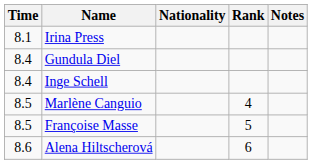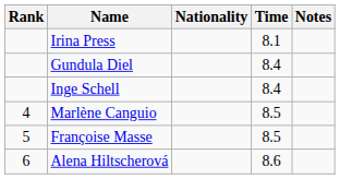 <table class="wikitable sortable" style="text-align:center">
 <tr>
-<th>Time</th>
+<th>Rank</th>
 <th>Name</th>
 <th>Nationality</th>
-<th>Rank</th>
+<th>Time</th>
 <th>Notes</th>
 </tr>
 <tr>
-<td>8.1</td>
+<td></td>
 <td align="left"><a href='#'>Irina Press</a></td>
 <td align=left></td>
-<td></td>
+<td>8.1</td>
 <td></td>
 </tr>
 <tr>
-<td>8.4</td>
+<td></td>
 <td align="left"><a href='#'>Gundula Diel</a></td>
 <td align=left></td>
-<td></td>
+<td>8.4</td>
 <td></td>
 </tr>
 <tr>
-<td>8.4</td>
+<td></td>
 <td align="left"><a href='#'>Inge Schell</a></td>
 <td align=left></td>
-<td></td>
+<td>8.4</td>
 <td></td>
 </tr>
 <tr>
-<td>8.5</td>
+<td>4</td>
 <td align="left"><a href='#'>Marlène Canguio</a></td>
 <td align=left></td>
-<td>4</td>
+<td>8.5</td>
 <td></td>
 </tr>
 <tr>
-<td>8.5</td>
+<td>5</td>
 <td align="left"><a href='#'>Françoise Masse</a></td>
 <td align=left></td>
-<td>5</td>
+<td>8.5</td>
 <td></td>
 </tr>
 <tr>
-<td>8.6</td>
+<td>6</td>
 <td align="left"><a href='#'>Alena Hiltscherová</a></td>
 <td align=left></td>
-<td>6</td>
+<td>8.6</td>
 <td></td>
 </tr>
 </table>
